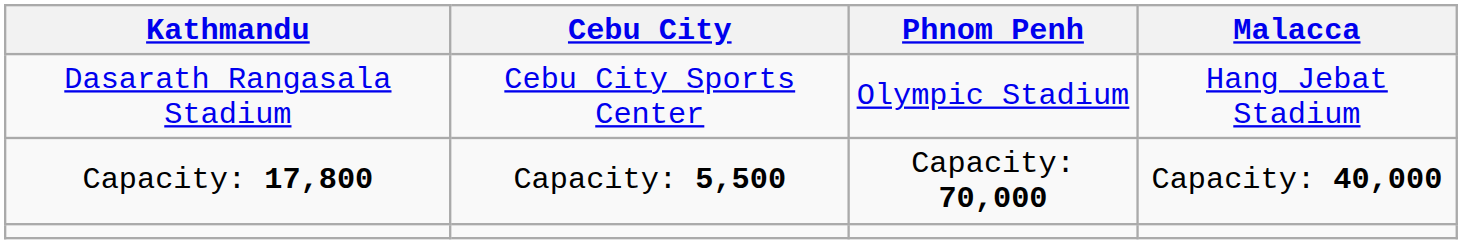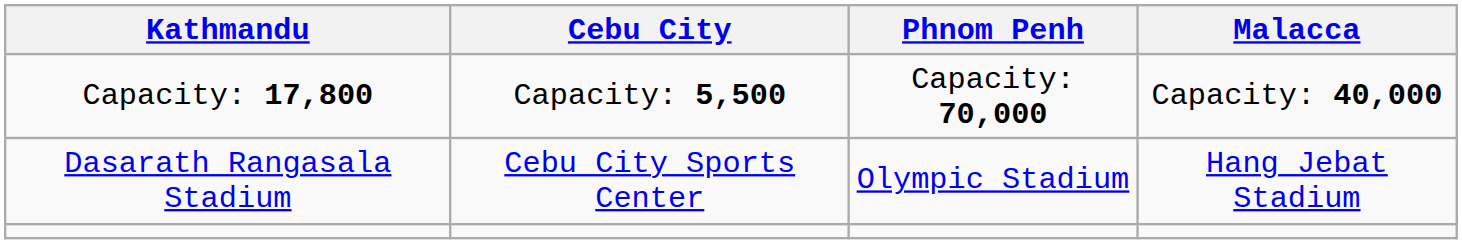 <table class="wikitable" style="text-align:center;margin:1em auto;">
 <tr>
 <th><a href='#'>Kathmandu</a></th>
 <th><a href='#'>Cebu City</a></th>
 <th><a href='#'>Phnom Penh</a></th>
 <th><a href='#'>Malacca</a></th>
 </tr>
 <tr>
+<td>Capacity: <strong>17,800</strong></td>
+<td>Capacity: <strong>5,500</strong></td>
+<td>Capacity: <strong>70,000</strong></td>
+<td>Capacity: <strong>40,000</strong></td>
+</tr>
+<tr>
 <td><a href='#'>Dasarath Rangasala Stadium</a></td>
 <td><a href='#'>Cebu City Sports Center</a></td>
 <td><a href='#'>Olympic Stadium</a></td>
 <td><a href='#'>Hang Jebat Stadium</a></td>
-</tr>
-<tr>
-<td>Capacity: <strong>17,800</strong></td>
-<td>Capacity: <strong>5,500</strong></td>
-<td>Capacity: <strong>70,000</strong></td>
-<td>Capacity: <strong>40,000</strong></td>
 </tr>
 <tr>
 <td></td>
 <td></td>
 <td></td>
 <td></td>
 </tr>
 </table>
